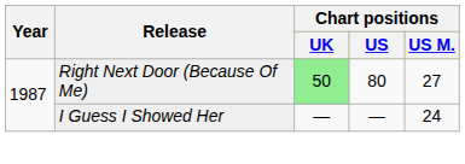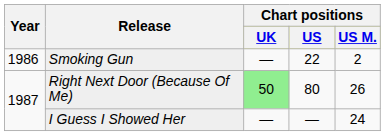 <table class="wikitable plainrowheaders">
 <tr>
 <th width="40" rowspan="2">Year</th>
 <th width="220" rowspan="2">Release</th>
 <th width="150" colspan="3">Chart positions</th>
 </tr>
 <tr bgcolor="#efefef;">
 <th width="40"><a href='#'>UK</a><br></th>
 <th width="40"><a href='#'>US</a><br></th>
 <th width="40"><a href='#'>US M.</a><br></th>
 </tr>
 <tr>
+<td>1986</td>
+<td bgcolor="#efefef"><em>Smoking Gun</em></td>
+<td align="center">—</td>
+<td align="center">22</td>
+<td align="center">2</td>
+</tr>
+<tr>
 <td rowspan="2">1987</td>
 <td bgcolor="#efefef"><em>Right Next Door (Because Of Me)</em></td>
 <td align="center" style="background: lightgreen;">50</td>
 <td align="center">80</td>
-<td align="center">27</td>
+<td align="center">26</td>
 </tr>
 <tr>
 <td bgcolor="#efefef"><em>I Guess I Showed Her</em></td>
 <td align="center">—</td>
 <td align="center">—</td>
 <td align="center">24</td>
 </tr>
 </table>
